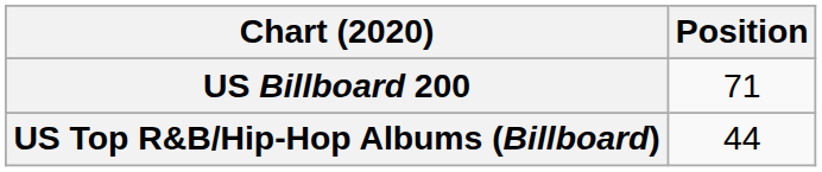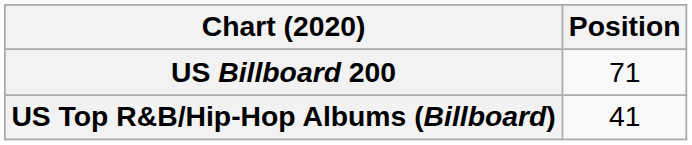 <table class="wikitable sortable plainrowheaders" style="text-align:center">
 <tr>
 <th scope="col">Chart (2020)</th>
 <th scope="col">Position</th>
 </tr>
 <tr>
 <th scope="row">US <em>Billboard</em> 200</th>
 <td>71</td>
 </tr>
 <tr>
 <th scope="row">US Top R&B/Hip-Hop Albums (<em>Billboard</em>)</th>
-<td>44</td>
+<td>41</td>
 </tr>
 </table>
